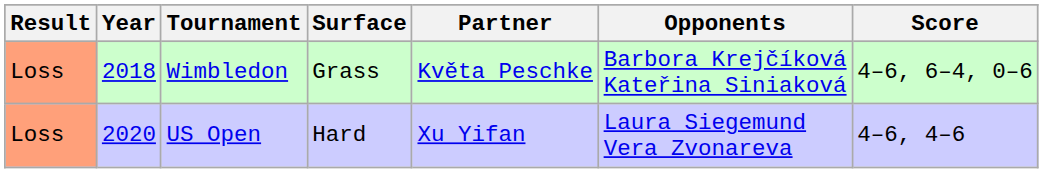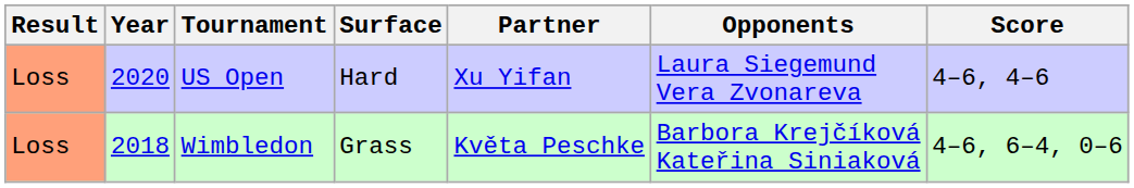 <table class="sortable wikitable">
 <tr>
 <th>Result</th>
 <th>Year</th>
 <th>Tournament</th>
 <th>Surface</th>
 <th>Partner</th>
 <th>Opponents</th>
 <th class="unsortable">Score</th>
 </tr>
+<tr style="background:#ccf;">
+<td bgcolor="FFA07A">Loss</td>
+<td><a href='#'>2020</a></td>
+<td><a href='#'>US Open</a></td>
+<td>Hard</td>
+<td> <a href='#'>Xu Yifan</a></td>
+<td> <a href='#'>Laura Siegemund</a> <br>  <a href='#'>Vera Zvonareva</a></td>
+<td>4–6, 4–6</td>
+</tr>
 <tr style="background:#cfc;">
 <td bgcolor="FFA07A">Loss</td>
 <td><a href='#'>2018</a></td>
 <td><a href='#'>Wimbledon</a></td>
 <td>Grass</td>
 <td> <a href='#'>Květa Peschke</a></td>
 <td> <a href='#'>Barbora Krejčíková</a> <br>  <a href='#'>Kateřina Siniaková</a></td>
 <td>4–6, 6–4, 0–6</td>
 </tr>
-<tr style="background:#ccf;">
-<td bgcolor="FFA07A">Loss</td>
-<td><a href='#'>2020</a></td>
-<td><a href='#'>US Open</a></td>
-<td>Hard</td>
-<td> <a href='#'>Xu Yifan</a></td>
-<td> <a href='#'>Laura Siegemund</a> <br>  <a href='#'>Vera Zvonareva</a></td>
-<td>4–6, 4–6</td>
-</tr>
 </table>
